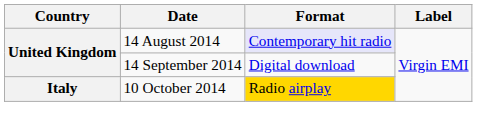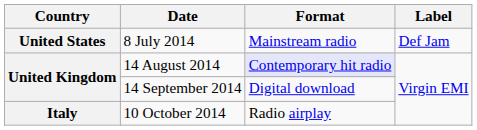 <table class="wikitable plainrowheaders">
 <tr>
 <th scope="col">Country</th>
 <th scope="col">Date</th>
 <th scope="col">Format</th>
 <th scope="col">Label</th>
+</tr>
+<tr>
+<th scope="row">United States</th>
+<td>8 July 2014</td>
+<td><a href='#'>Mainstream radio</a></td>
+<td><a href='#'>Def Jam</a></td>
 </tr>
 <tr>
 <th scope="row" rowspan="2">United Kingdom</th>
 <td>14 August 2014</td>
 <td style="background: lavender;"><a href='#'>Contemporary hit radio</a></td>
 <td rowspan="3"><a href='#'>Virgin EMI</a></td>
 </tr>
 <tr>
 <td>14 September 2014</td>
 <td><a href='#'>Digital download</a></td>
 </tr>
 <tr>
 <th scope="row">Italy</th>
 <td>10 October 2014</td>
-<td style="background: gold;">Radio <a href='#'>airplay</a></td>
+<td>Radio <a href='#'>airplay</a></td>
 </tr>
 </table>
